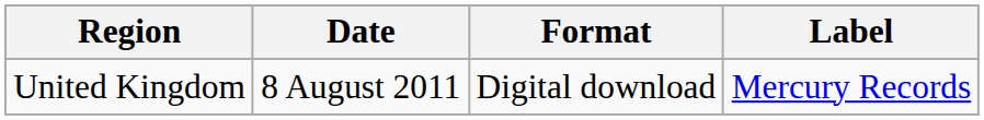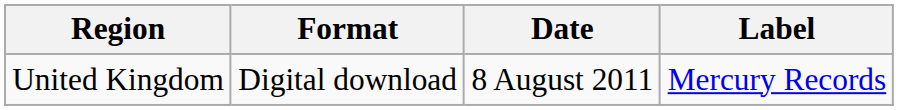 <table class="wikitable" border="1">
 <tr>
 <th>Region</th>
+<th>Format</th>
 <th>Date</th>
-<th>Format</th>
 <th>Label</th>
 </tr>
 <tr>
 <td>United Kingdom</td>
+<td>Digital download</td>
 <td>8 August 2011</td>
-<td>Digital download</td>
 <td><a href='#'>Mercury Records</a></td>
 </tr>
 </table>
